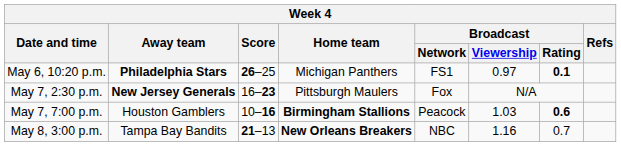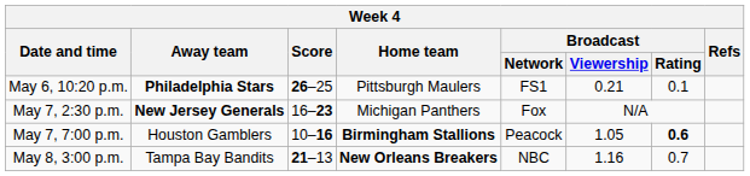 <table class="wikitable" style="text-align:center;">
 <tr>
 <th colspan="8">Week 4</th>
 </tr>
 <tr>
 <th rowspan="2">Date and time</th>
 <th rowspan="2">Away team</th>
 <th rowspan="2">Score</th>
 <th rowspan="2">Home team</th>
 <th colspan="3">Broadcast</th>
 <th rowspan="2">Refs</th>
 </tr>
 <tr>
 <th>Network</th>
 <th><a href='#'>Viewership</a><br></th>
 <th>Rating<br></th>
 </tr>
 <tr>
 <td>May 6, 10:20 p.m.</td>
 <td><strong>Philadelphia Stars</strong></td>
 <td><strong>26</strong>–25</td>
-<td>Michigan Panthers</td>
+<td>Pittsburgh Maulers</td>
 <td>FS1</td>
-<td>0.97</td>
-<td><strong>0.1</strong></td>
+<td>0.21</td>
+<td>0.1</td>
 <td></td>
 </tr>
 <tr>
 <td>May 7, 2:30 p.m.</td>
 <td><strong>New Jersey Generals</strong></td>
 <td>16–<strong>23</strong></td>
-<td>Pittsburgh Maulers</td>
+<td>Michigan Panthers</td>
 <td>Fox</td>
 <td colspan="2">N/A</td>
 <td></td>
 </tr>
 <tr>
 <td>May 7, 7:00 p.m.</td>
 <td>Houston Gamblers</td>
 <td>10–<strong>16</strong></td>
 <td><strong>Birmingham Stallions</strong></td>
 <td>Peacock</td>
-<td>1.03</td>
+<td>1.05</td>
 <td><strong>0.6</strong></td>
 <td></td>
 </tr>
 <tr>
 <td>May 8, 3:00 p.m.</td>
 <td>Tampa Bay Bandits</td>
 <td><strong>21</strong>–13</td>
 <td><strong>New Orleans Breakers</strong></td>
 <td>NBC</td>
 <td>1.16</td>
 <td>0.7</td>
 <td></td>
 </tr>
 </table>
